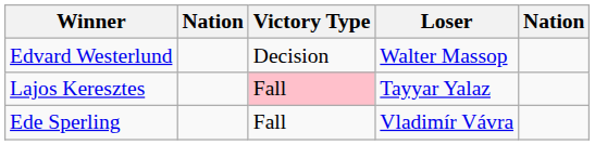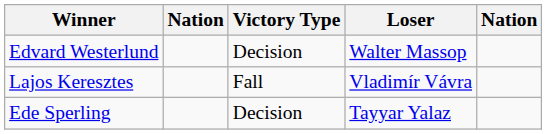 <table class="wikitable sortable" style="text-align:left;">
 <tr>
 <th>Winner</th>
 <th>Nation</th>
 <th>Victory Type</th>
 <th>Loser</th>
 <th>Nation</th>
 </tr>
 <tr>
 <td><a href='#'>Edvard Westerlund</a></td>
 <td></td>
 <td>Decision</td>
 <td><a href='#'>Walter Massop</a></td>
 <td></td>
 </tr>
 <tr>
 <td><a href='#'>Lajos Keresztes</a></td>
 <td></td>
-<td style="background: pink;">Fall</td>
-<td><a href='#'>Tayyar Yalaz</a></td>
+<td>Fall</td>
+<td><a href='#'>Vladimír Vávra</a></td>
 <td></td>
 </tr>
 <tr>
 <td><a href='#'>Ede Sperling</a></td>
 <td></td>
-<td>Fall</td>
-<td><a href='#'>Vladimír Vávra</a></td>
+<td>Decision</td>
+<td><a href='#'>Tayyar Yalaz</a></td>
 <td></td>
 </tr>
 </table>
